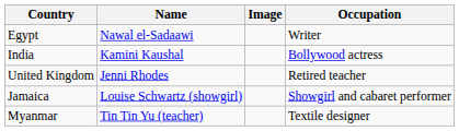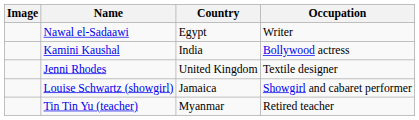 <table class="wikitable sortable">
 <tr>
+<th>Image</th>
+<th>Name</th>
 <th>Country</th>
-<th>Name</th>
-<th>Image</th>
 <th>Occupation</th>
 </tr>
 <tr>
+<td></td>
+<td><a href='#'>Nawal el-Sadaawi</a></td>
 <td>Egypt</td>
-<td><a href='#'>Nawal el-Sadaawi</a></td>
-<td></td>
 <td>Writer</td>
 </tr>
 <tr>
+<td></td>
+<td><a href='#'>Kamini Kaushal</a></td>
 <td>India</td>
-<td><a href='#'>Kamini Kaushal</a></td>
-<td></td>
 <td><a href='#'>Bollywood</a> actress</td>
 </tr>
 <tr>
+<td></td>
+<td><a href='#'>Jenni Rhodes</a></td>
 <td>United Kingdom</td>
-<td><a href='#'>Jenni Rhodes</a></td>
-<td></td>
-<td>Retired teacher</td>
+<td>Textile designer</td>
 </tr>
 <tr>
+<td></td>
+<td><a href='#'>Louise Schwartz (showgirl)</a></td>
 <td>Jamaica</td>
-<td><a href='#'>Louise Schwartz (showgirl)</a></td>
-<td></td>
 <td><a href='#'>Showgirl</a> and cabaret performer</td>
 </tr>
 <tr>
+<td></td>
+<td><a href='#'>Tin Tin Yu (teacher)</a></td>
 <td>Myanmar</td>
-<td><a href='#'>Tin Tin Yu (teacher)</a></td>
-<td></td>
-<td>Textile designer</td>
+<td>Retired teacher</td>
 </tr>
 </table>
